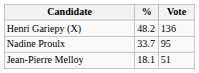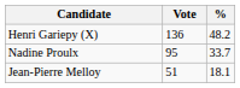 <table class="wikitable">
 <tr>
 <th bgcolor="#DDDDFF" width="200px">Candidate</th>
+<th bgcolor="#DDDDFF" width="50px">Vote</th>
 <th bgcolor="#DDDDFF" width="30px">%</th>
-<th bgcolor="#DDDDFF" width="50px">Vote</th>
 </tr>
 <tr>
 <td>Henri Gariepy (X)</td>
+<td>136</td>
 <td>48.2</td>
-<td>136</td>
 </tr>
 <tr>
 <td>Nadine Proulx</td>
+<td>95</td>
 <td>33.7</td>
-<td>95</td>
 </tr>
 <tr>
 <td>Jean-Pierre Melloy</td>
+<td>51</td>
 <td>18.1</td>
-<td>51</td>
 </tr>
 </table>
